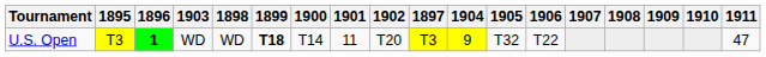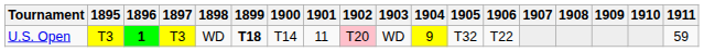 <table class="wikitable" style="font-size:95%;text-align:center;">
 <tr>
 <th>Tournament</th>
 <th>1895</th>
 <th>1896</th>
-<th>1903</th>
+<th>1897</th>
 <th>1898</th>
 <th>1899</th>
 <th>1900</th>
 <th>1901</th>
 <th>1902</th>
-<th>1897</th>
+<th>1903</th>
 <th>1904</th>
 <th>1905</th>
 <th>1906</th>
 <th>1907</th>
 <th>1908</th>
 <th>1909</th>
 <th>1910</th>
 <th>1911</th>
 </tr>
 <tr>
 <td align=left><a href='#'>U.S. Open</a></td>
 <td style="background:yellow;">T3</td>
 <td style="background:lime;"><strong>1</strong></td>
-<td>WD</td>
+<td style="background:yellow;">T3</td>
 <td>WD</td>
 <td><strong>T18</strong></td>
 <td>T14</td>
 <td>11</td>
-<td>T20</td>
-<td style="background:yellow;">T3</td>
+<td style="background: pink;">T20</td>
+<td>WD</td>
 <td style="background:yellow;">9</td>
 <td>T32</td>
 <td>T22</td>
 <td style="background:#eeeeee;"></td>
 <td style="background:#eeeeee;"></td>
 <td style="background:#eeeeee;"></td>
 <td style="background:#eeeeee;"></td>
-<td>47</td>
+<td>59</td>
 </tr>
 </table>
